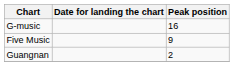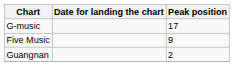 <table class="wikitable" style="font-size:90%">
 <tr bgcolor="#efefef">
 <th>Chart</th>
 <th>Date for landing the chart</th>
 <th>Peak position</th>
 </tr>
 <tr>
 <td>G-music</td>
 <td></td>
-<td>16</td>
+<td>17</td>
 </tr>
 <tr>
 <td>Five Music</td>
 <td></td>
 <td>9</td>
 </tr>
 <tr>
 <td>Guangnan</td>
 <td></td>
 <td>2</td>
 </tr>
 <tr>
 </tr>
 </table>
